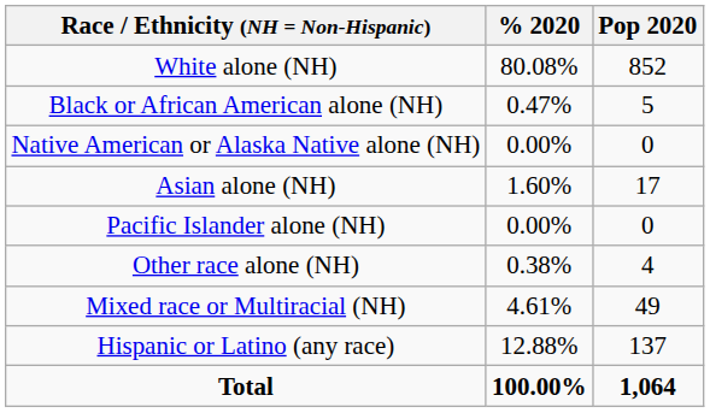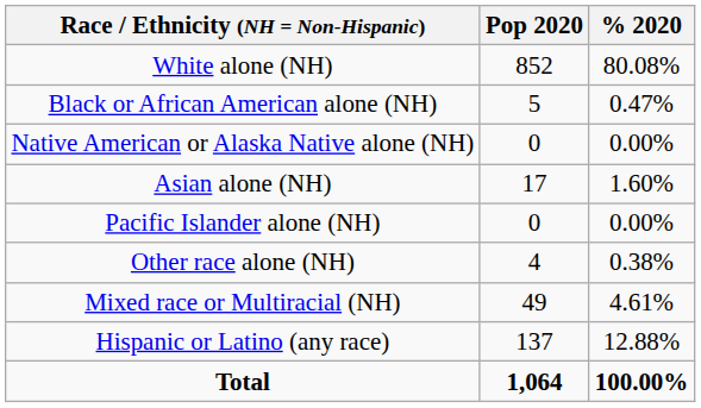 <table class="wikitable" style="text-align:center;">
 <tr>
 <th>Race / Ethnicity <small>(<em>NH = Non-Hispanic</em>)</small></th>
+<th>Pop 2020</th>
 <th>% 2020</th>
-<th>Pop 2020</th>
 </tr>
 <tr>
 <td><a href='#'>White</a> alone (NH)</td>
+<td>852</td>
 <td>80.08%</td>
-<td>852</td>
 </tr>
 <tr>
 <td><a href='#'>Black or African American</a> alone (NH)</td>
+<td>5</td>
 <td>0.47%</td>
-<td>5</td>
 </tr>
 <tr>
 <td><a href='#'>Native American</a> or <a href='#'>Alaska Native</a> alone (NH)</td>
+<td>0</td>
 <td>0.00%</td>
-<td>0</td>
 </tr>
 <tr>
 <td><a href='#'>Asian</a> alone (NH)</td>
+<td>17</td>
 <td>1.60%</td>
-<td>17</td>
 </tr>
 <tr>
 <td><a href='#'>Pacific Islander</a> alone (NH)</td>
+<td>0</td>
 <td>0.00%</td>
-<td>0</td>
 </tr>
 <tr>
 <td><a href='#'>Other race</a> alone (NH)</td>
+<td>4</td>
 <td>0.38%</td>
-<td>4</td>
 </tr>
 <tr>
 <td><a href='#'>Mixed race or Multiracial</a> (NH)</td>
+<td>49</td>
 <td>4.61%</td>
-<td>49</td>
 </tr>
 <tr>
 <td><a href='#'>Hispanic or Latino</a> (any race)</td>
+<td>137</td>
 <td>12.88%</td>
-<td>137</td>
 </tr>
 <tr>
 <td><strong>Total</strong></td>
+<td><strong>1,064</strong></td>
 <td><strong>100.00%</strong></td>
-<td><strong>1,064</strong></td>
 </tr>
 </table>
